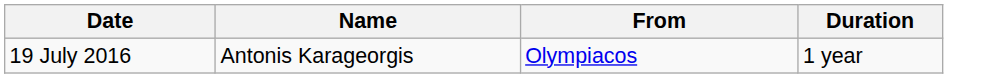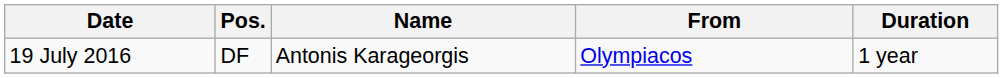 <table class="wikitable">
 <tr>
 <th width="150px">Date</th>
+<th width="30px">Pos.</th>
 <th width="220px">Name</th>
 <th width="200px">From</th>
 <th width="100px">Duration</th>
 </tr>
 <tr>
 <td>19 July 2016</td>
+<td>DF</td>
 <td> Antonis Karageorgis</td>
 <td> <a href='#'>Olympiacos</a></td>
 <td>1 year</td>
 </tr>
 </table>
